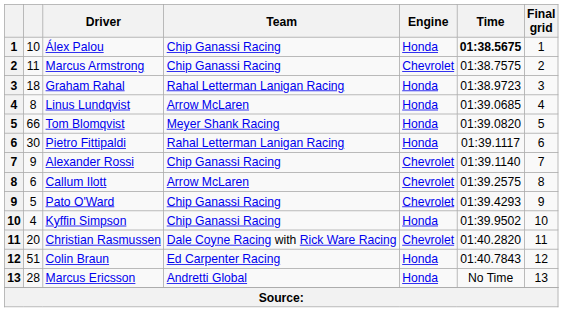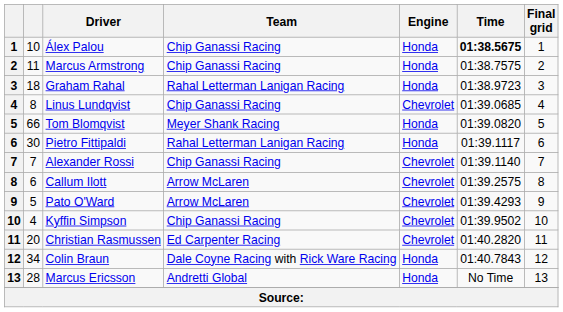 <table class="wikitable sortable" style="font-size: 95%;">
 <tr>
 <th></th>
 <th></th>
 <th>Driver</th>
 <th>Team</th>
 <th>Engine</th>
 <th>Time</th>
 <th>Final<br>grid</th>
 </tr>
 <tr>
 <th>1</th>
 <td align="center">10</td>
 <td> <a href='#'>Álex Palou</a></td>
 <td><a href='#'>Chip Ganassi Racing</a></td>
 <td><a href='#'>Honda</a></td>
 <td align="center"><strong>01:38.5675</strong></td>
 <td align="center">1</td>
 </tr>
 <tr>
 <th>2</th>
 <td align="center">11</td>
 <td> <a href='#'>Marcus Armstrong</a></td>
 <td><a href='#'>Chip Ganassi Racing</a></td>
-<td><a href='#'>Chevrolet</a></td>
+<td><a href='#'>Honda</a></td>
 <td align="center">01:38.7575</td>
 <td align="center">2</td>
 </tr>
 <tr>
 <th>3</th>
 <td align="center">18</td>
 <td> <a href='#'>Graham Rahal</a></td>
 <td><a href='#'>Rahal Letterman Lanigan Racing</a></td>
 <td><a href='#'>Honda</a></td>
 <td align="center">01:38.9723</td>
 <td align="center">3</td>
 </tr>
 <tr>
 <th>4</th>
 <td align="center">8</td>
 <td> <a href='#'>Linus Lundqvist</a> <strong></strong></td>
-<td><a href='#'>Arrow McLaren</a></td>
-<td><a href='#'>Honda</a></td>
+<td><a href='#'>Chip Ganassi Racing</a></td>
+<td><a href='#'>Chevrolet</a></td>
 <td align="center">01:39.0685</td>
 <td align="center">4</td>
 </tr>
 <tr>
 <th>5</th>
 <td align="center">66</td>
 <td> <a href='#'>Tom Blomqvist</a> <strong></strong></td>
 <td><a href='#'>Meyer Shank Racing</a></td>
 <td><a href='#'>Honda</a></td>
 <td align="center">01:39.0820</td>
 <td align="center">5</td>
 </tr>
 <tr>
 <th>6</th>
 <td align="center">30</td>
 <td> <a href='#'>Pietro Fittipaldi</a></td>
 <td><a href='#'>Rahal Letterman Lanigan Racing</a></td>
 <td><a href='#'>Honda</a></td>
 <td align="center">01:39.1117</td>
 <td align="center">6</td>
 </tr>
 <tr>
 <th>7</th>
-<td align="center">9</td>
+<td align="center">7</td>
 <td> <a href='#'>Alexander Rossi</a></td>
 <td><a href='#'>Chip Ganassi Racing</a></td>
 <td><a href='#'>Chevrolet</a></td>
 <td align="center">01:39.1140</td>
 <td align="center">7</td>
 </tr>
 <tr>
 <th>8</th>
 <td align="center">6</td>
 <td> <a href='#'>Callum Ilott</a></td>
 <td><a href='#'>Arrow McLaren</a></td>
 <td><a href='#'>Chevrolet</a></td>
 <td align="center">01:39.2575</td>
 <td align="center">8</td>
 </tr>
 <tr>
 <th>9</th>
 <td align="center">5</td>
 <td> <a href='#'>Pato O'Ward</a></td>
-<td><a href='#'>Chip Ganassi Racing</a></td>
+<td><a href='#'>Arrow McLaren</a></td>
 <td><a href='#'>Chevrolet</a></td>
 <td align="center">01:39.4293</td>
 <td align="center">9</td>
 </tr>
 <tr>
 <th>10</th>
 <td align="center">4</td>
 <td> <a href='#'>Kyffin Simpson</a> <strong></strong></td>
 <td><a href='#'>Chip Ganassi Racing</a></td>
-<td><a href='#'>Honda</a></td>
+<td><a href='#'>Chevrolet</a></td>
 <td align="center">01:39.9502</td>
 <td align="center">10</td>
 </tr>
 <tr>
 <th>11</th>
 <td align="center">20</td>
 <td> <a href='#'>Christian Rasmussen</a> <strong></strong></td>
-<td><a href='#'>Dale Coyne Racing</a> with <a href='#'>Rick Ware Racing</a></td>
+<td><a href='#'>Ed Carpenter Racing</a></td>
 <td><a href='#'>Chevrolet</a></td>
 <td align="center">01:40.2820</td>
 <td align="center">11</td>
 </tr>
 <tr>
 <th>12</th>
-<td align="center">51</td>
+<td align="center">34</td>
 <td> <a href='#'>Colin Braun</a> <strong></strong></td>
-<td><a href='#'>Ed Carpenter Racing</a></td>
+<td><a href='#'>Dale Coyne Racing</a> with <a href='#'>Rick Ware Racing</a></td>
 <td><a href='#'>Honda</a></td>
 <td align="center">01:40.7843</td>
 <td align="center">12</td>
 </tr>
 <tr>
 <th>13</th>
 <td align="center">28</td>
 <td> <a href='#'>Marcus Ericsson</a></td>
 <td><a href='#'>Andretti Global</a></td>
 <td><a href='#'>Honda</a></td>
 <td align="center">No Time</td>
 <td align="center">13</td>
 </tr>
 <tr>
 </tr>
 <tr class="sortbottom">
 <th colspan="7">Source:</th>
 </tr>
 </table>
